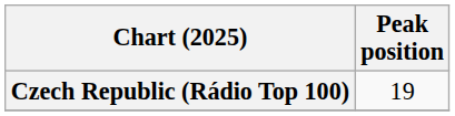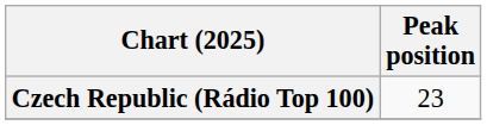 <table class="wikitable plainrowheaders" style="text-align:center">
 <tr>
 <th scope="col">Chart (2025)</th>
 <th scope="col">Peak<br>position</th>
 </tr>
 <tr>
 <th scope="row">Czech Republic (Rádio Top 100)</th>
-<td>19</td>
+<td>23</td>
 </tr>
 <tr>
 </tr>
 </table>
